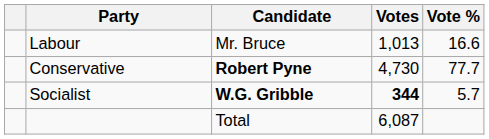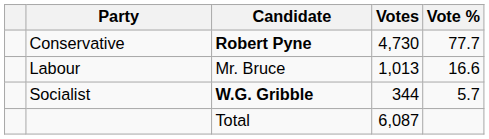 <table class="wikitable">
 <tr>
 <th></th>
 <th scope="col" width="175">Party</th>
 <th scope="col" width="150">Candidate</th>
 <th>Votes</th>
 <th>Vote %</th>
 </tr>
 <tr>
 <td>   </td>
+<td>Conservative</td>
+<td><strong>Robert Pyne</strong></td>
+<td align=right>4,730</td>
+<td align=right>77.7</td>
+</tr>
+<tr>
+<td>   </td>
 <td>Labour</td>
 <td>Mr. Bruce</td>
 <td align=right>1,013</td>
 <td align=right>16.6</td>
 </tr>
 <tr>
 <td>   </td>
-<td>Conservative</td>
-<td><strong>Robert Pyne</strong></td>
-<td align=right>4,730</td>
-<td align=right>77.7</td>
-</tr>
-<tr>
-<td>   </td>
 <td>Socialist</td>
 <td><strong>W.G. Gribble</strong></td>
-<td align=right><strong>344</strong></td>
+<td align=right>344</td>
 <td align=right>5.7</td>
 </tr>
 <tr>
 <td></td>
 <td></td>
 <td>Total</td>
 <td align=right>6,087</td>
 <td></td>
 </tr>
 </table>
